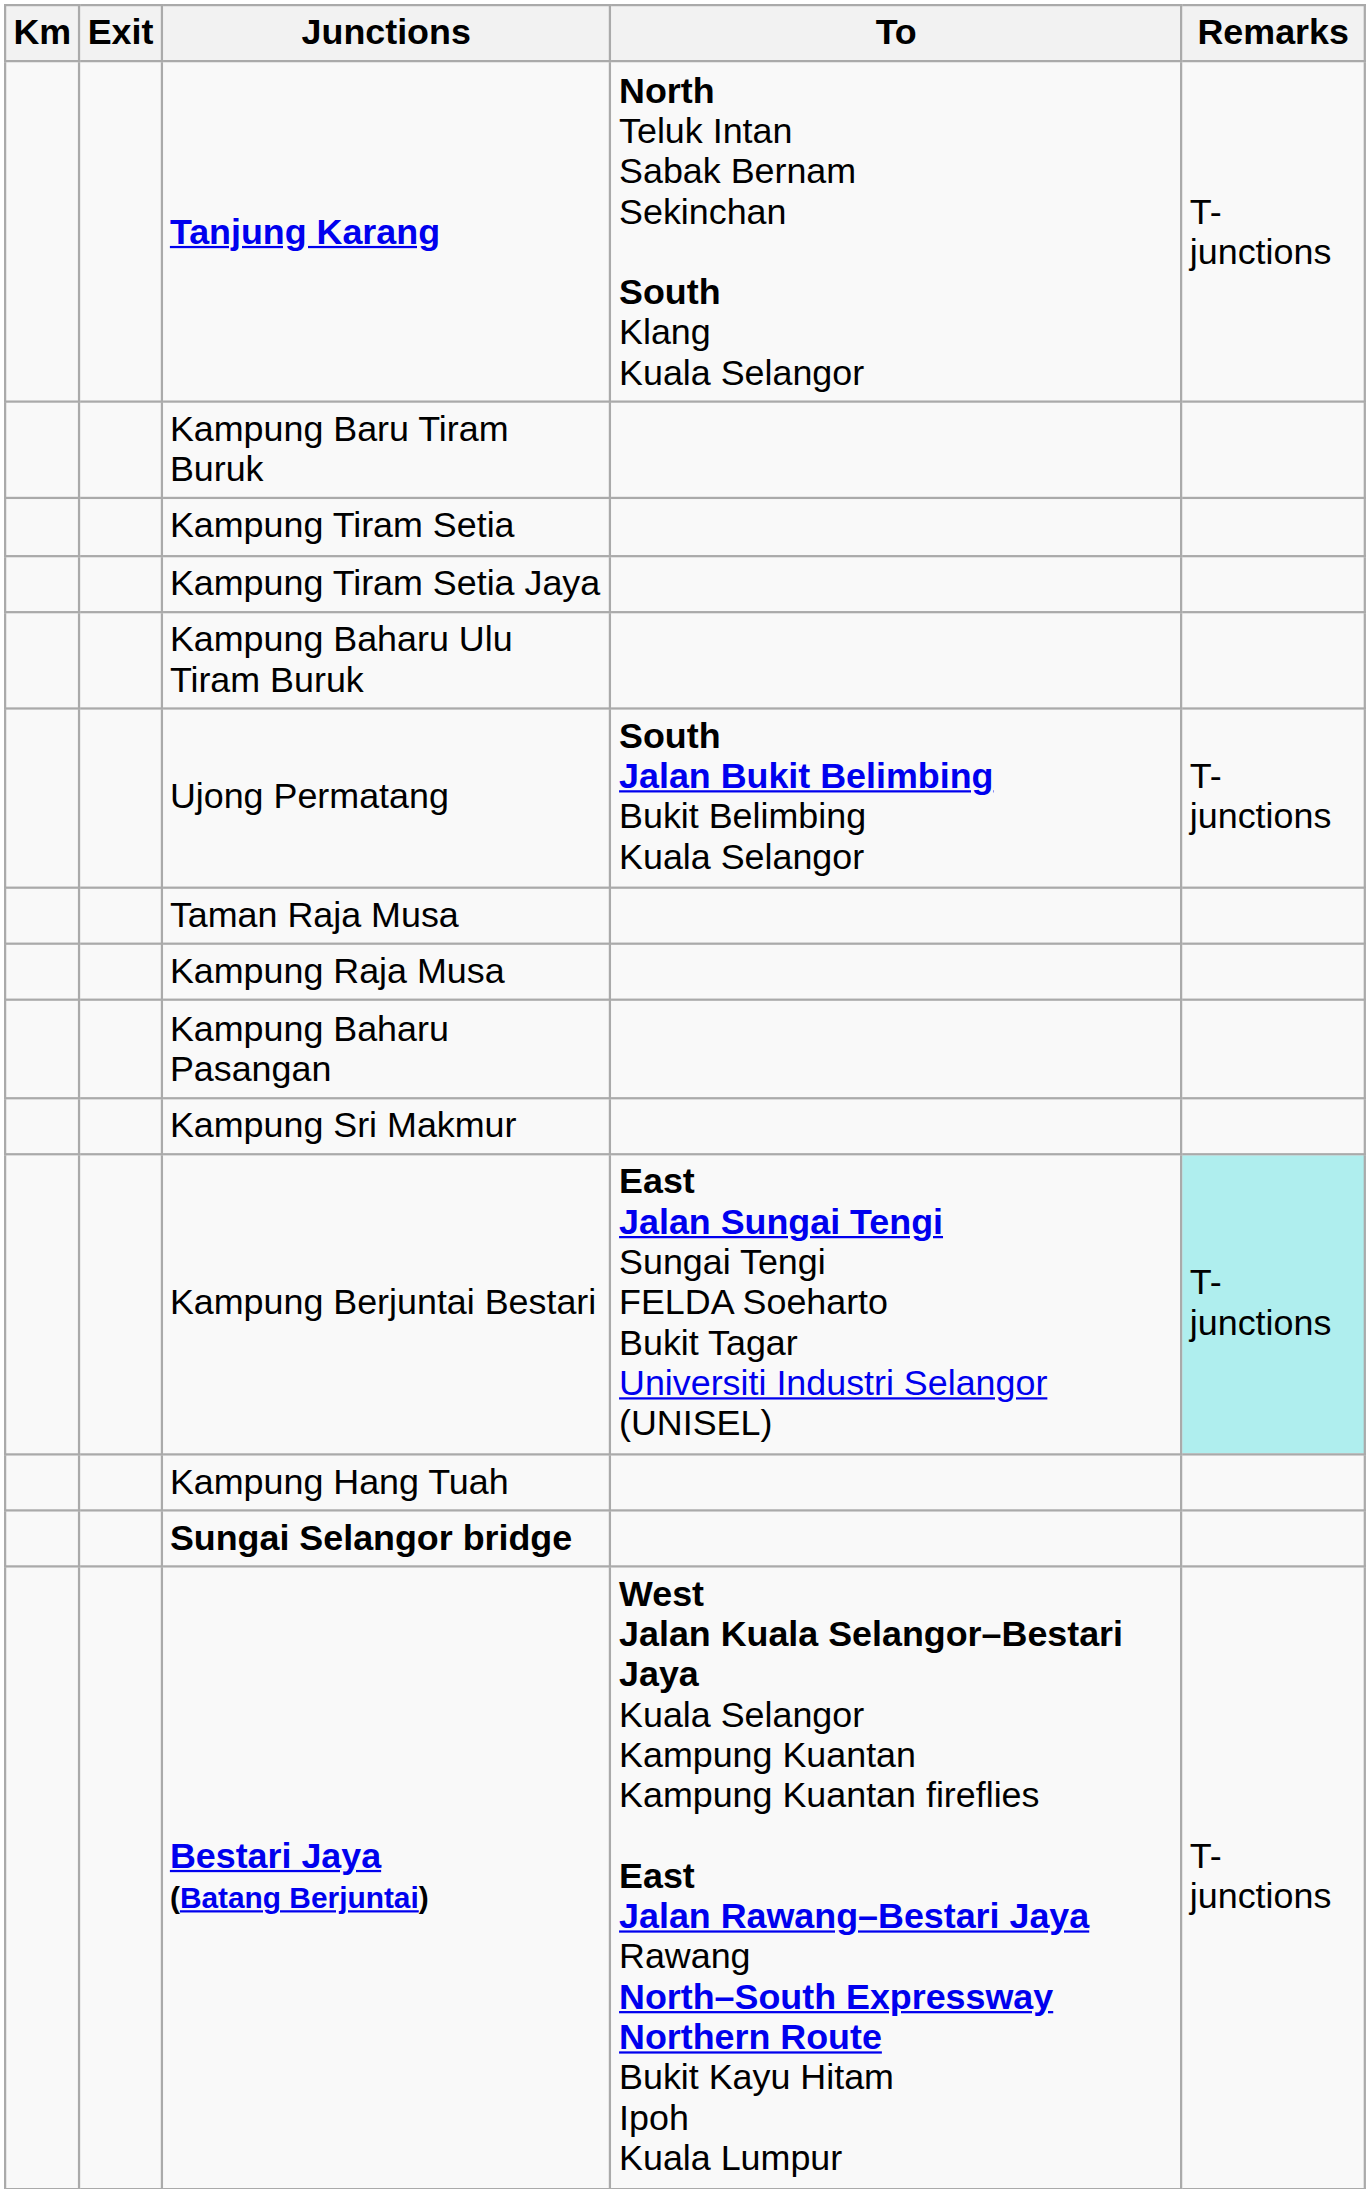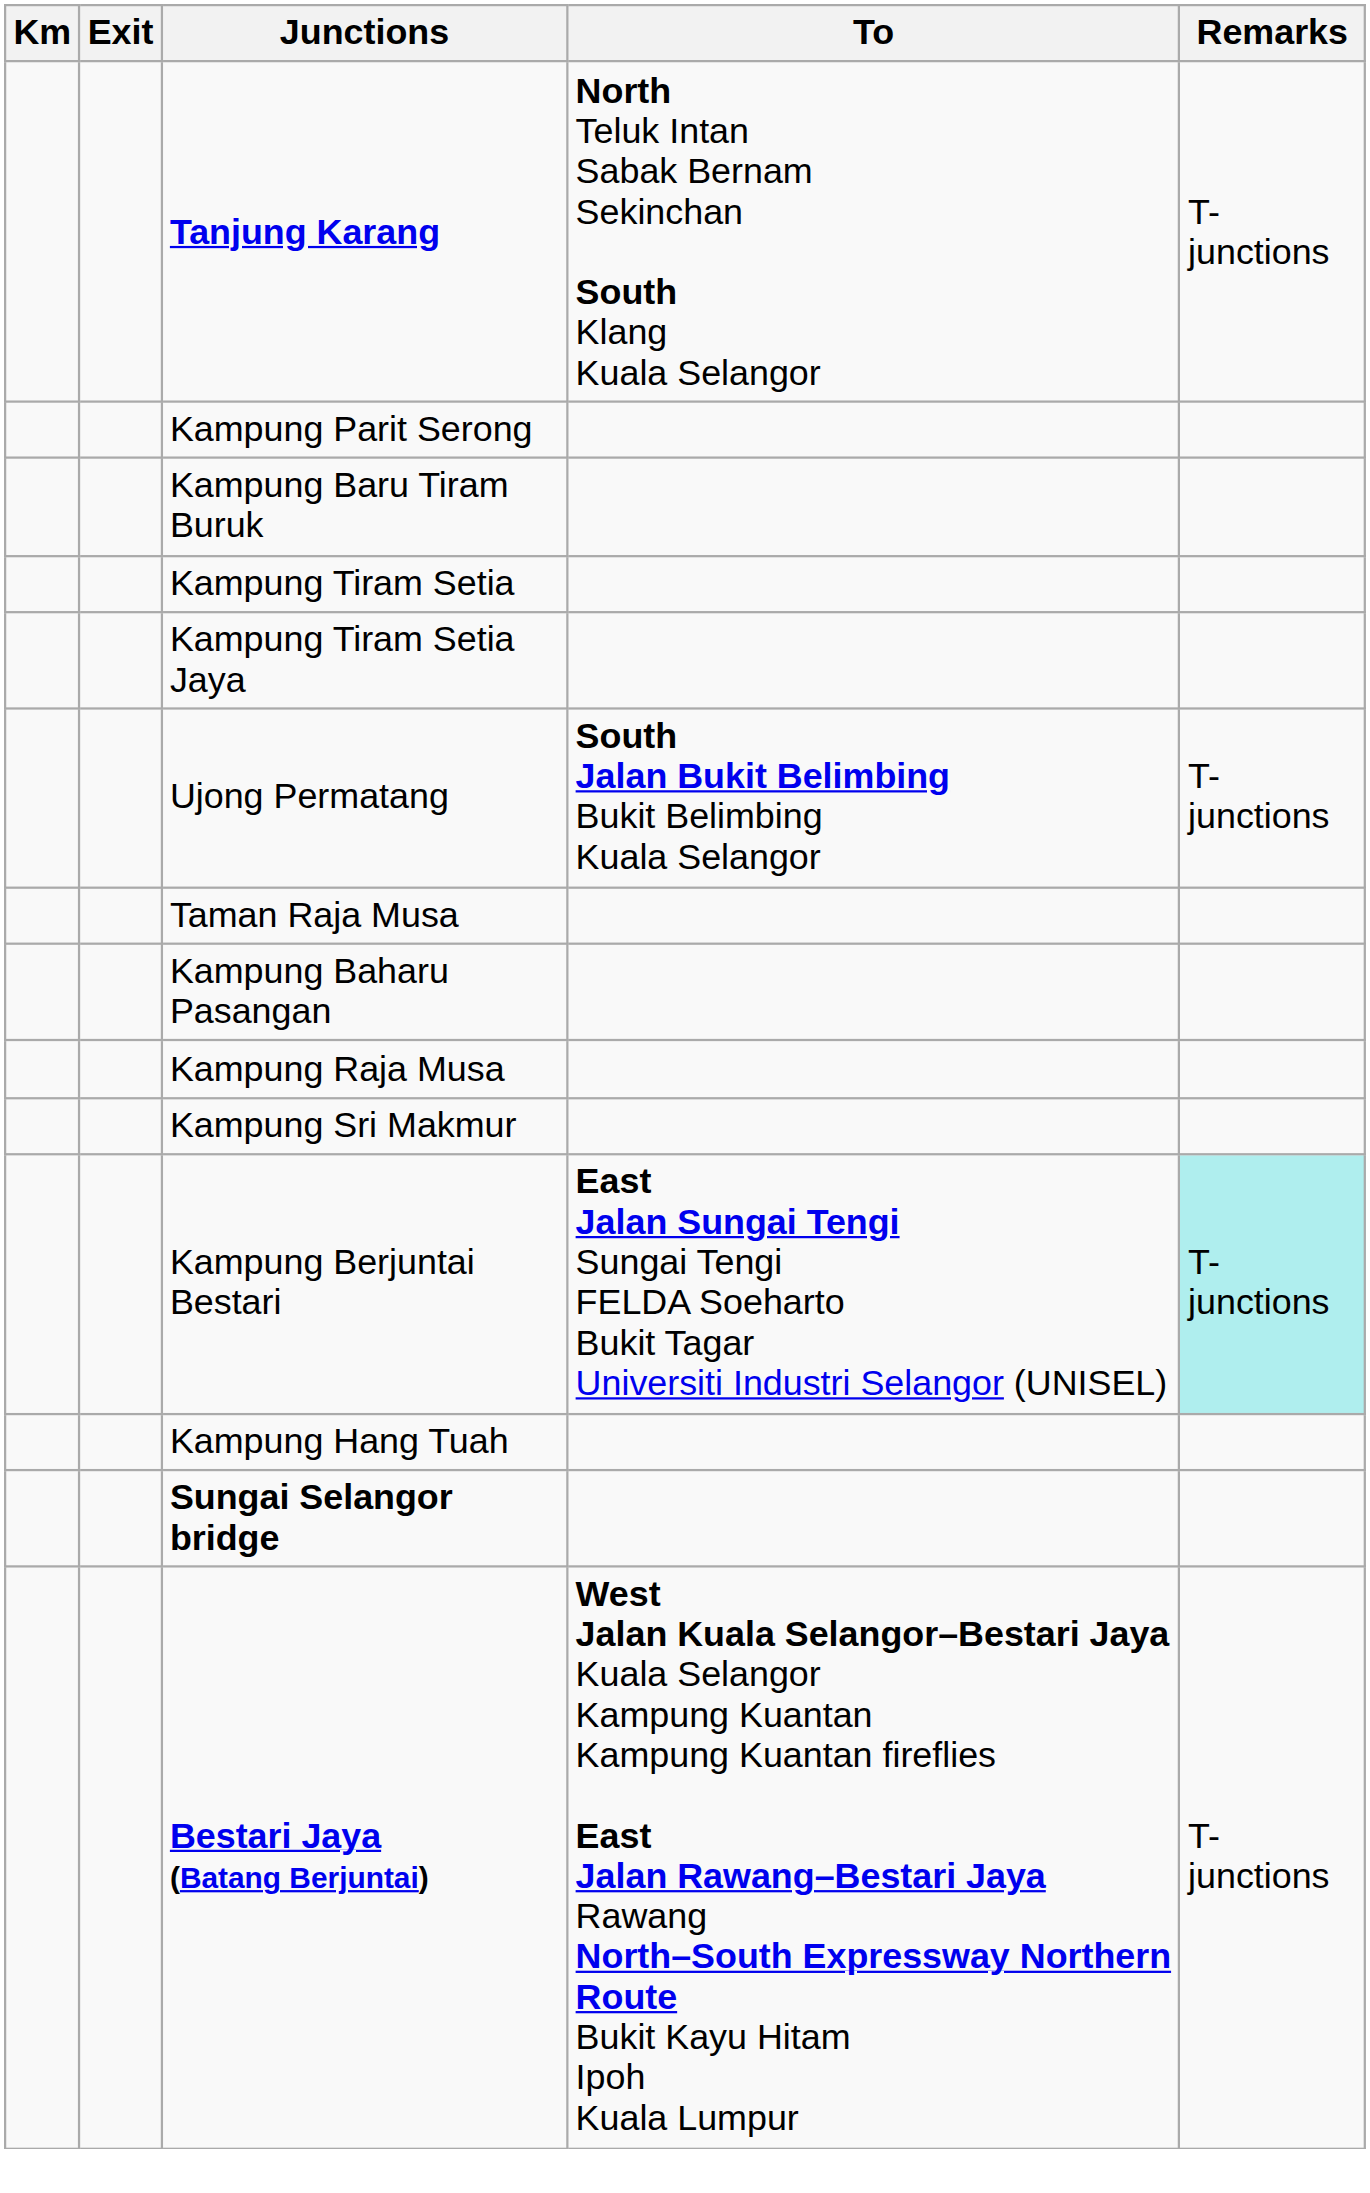 <table class="wikitable">
 <tr>
 <th>Km</th>
 <th>Exit</th>
 <th>Junctions</th>
 <th>To</th>
 <th>Remarks</th>
 </tr>
 <tr>
 <td></td>
 <td></td>
 <td><strong><a href='#'>Tanjung Karang</a></strong></td>
 <td><strong>North</strong><br> Teluk Intan<br> Sabak Bernam<br> Sekinchan<br><br><strong>South</strong><br> Klang<br> Kuala Selangor</td>
 <td>T-junctions</td>
+</tr>
+<tr>
+<td></td>
+<td></td>
+<td>Kampung Parit Serong</td>
+<td></td>
+<td></td>
 </tr>
 <tr>
 <td></td>
 <td></td>
 <td>Kampung Baru Tiram Buruk</td>
 <td></td>
 <td></td>
 </tr>
 <tr>
 <td></td>
 <td></td>
 <td>Kampung Tiram Setia</td>
 <td></td>
 <td></td>
 </tr>
 <tr>
 <td></td>
 <td></td>
 <td>Kampung Tiram Setia Jaya</td>
 <td></td>
 <td></td>
 </tr>
 <tr>
 <td></td>
 <td></td>
-<td>Kampung Baharu Ulu Tiram Buruk</td>
-<td></td>
-<td></td>
-</tr>
-<tr>
-<td></td>
-<td></td>
 <td>Ujong Permatang</td>
 <td><strong>South</strong><br> <strong><a href='#'>Jalan Bukit Belimbing</a></strong><br>Bukit Belimbing<br> Kuala Selangor</td>
 <td>T-junctions</td>
 </tr>
 <tr>
 <td></td>
 <td></td>
 <td>Taman Raja Musa</td>
 <td></td>
 <td></td>
 </tr>
 <tr>
 <td></td>
 <td></td>
-<td>Kampung Raja Musa</td>
+<td>Kampung Baharu Pasangan</td>
 <td></td>
 <td></td>
 </tr>
 <tr>
 <td></td>
 <td></td>
-<td>Kampung Baharu Pasangan</td>
+<td>Kampung Raja Musa</td>
 <td></td>
 <td></td>
 </tr>
 <tr>
 <td></td>
 <td></td>
 <td>Kampung Sri Makmur</td>
 <td></td>
 <td></td>
 </tr>
 <tr>
 <td></td>
 <td></td>
 <td>Kampung Berjuntai Bestari</td>
 <td><strong>East</strong><br> <strong><a href='#'>Jalan Sungai Tengi</a></strong><br>Sungai Tengi<br>FELDA Soeharto<br>Bukit Tagar<br><a href='#'>Universiti Industri Selangor</a> (UNISEL)</td>
 <td style="background: paleturquoise;">T-junctions</td>
 </tr>
 <tr>
 <td></td>
 <td></td>
 <td>Kampung Hang Tuah</td>
 <td></td>
 <td></td>
 </tr>
 <tr>
 <td></td>
 <td></td>
 <td><strong>Sungai Selangor bridge</strong></td>
 <td></td>
 <td></td>
 </tr>
 <tr>
 <td></td>
 <td></td>
 <td><strong><a href='#'>Bestari Jaya</a></strong><br><small><strong>(<a href='#'>Batang Berjuntai</a>)</strong></small></td>
 <td><strong>West</strong><br> <strong>Jalan Kuala Selangor–Bestari Jaya</strong><br>Kuala Selangor<br>Kampung Kuantan<br>Kampung Kuantan fireflies<br><br><strong>East</strong><br> <strong><a href='#'>Jalan Rawang–Bestari Jaya</a></strong><br>Rawang<br>  <strong><a href='#'>North–South Expressway Northern Route</a></strong><br>Bukit Kayu Hitam<br>Ipoh<br>Kuala Lumpur</td>
 <td>T-junctions</td>
 </tr>
 </table>
